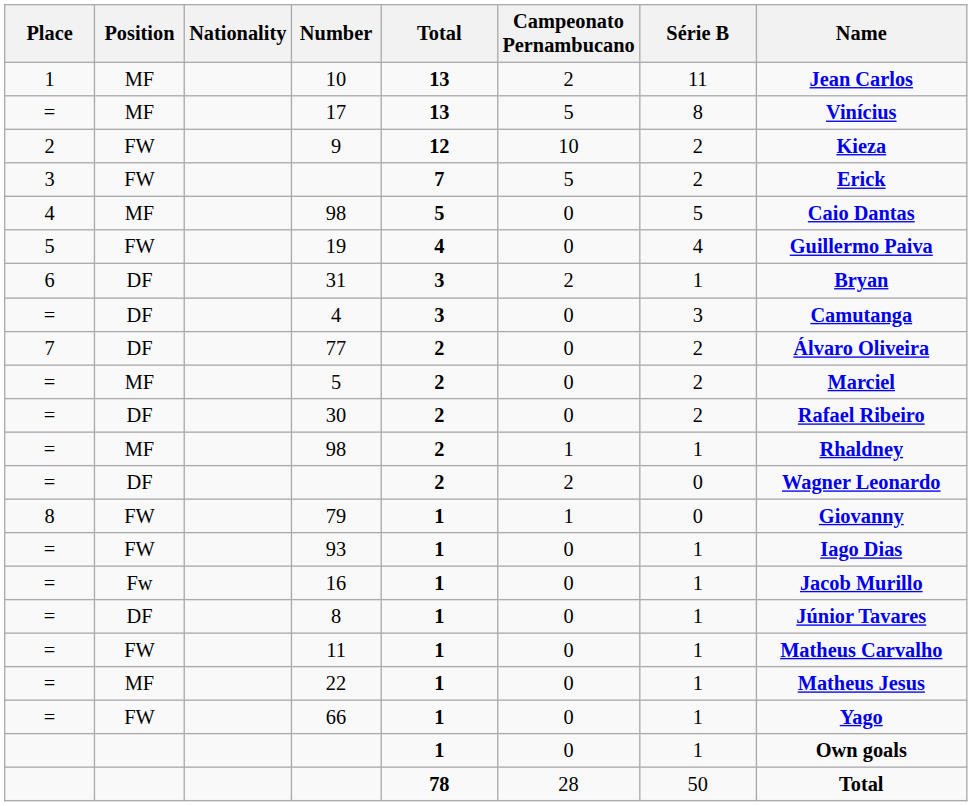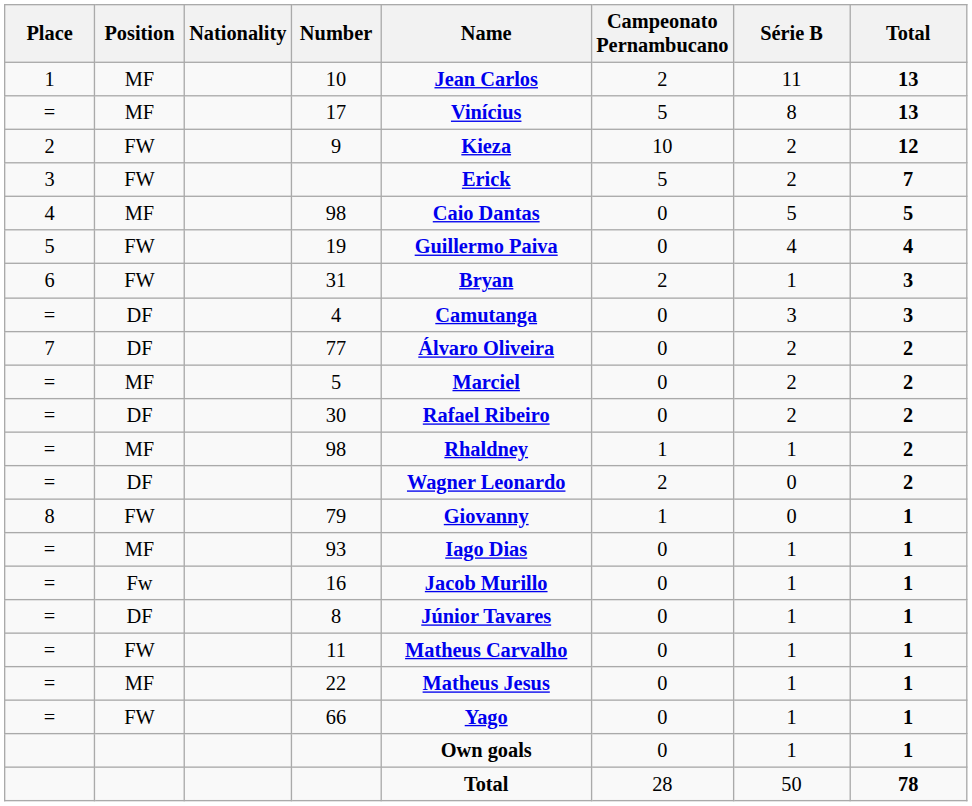 <table class="wikitable" style="font-size: 95%; text-align: center;">
 <tr>
 <th width=60>Place</th>
 <th width=60>Position</th>
 <th width=60>Nationality</th>
 <th width=60>Number</th>
-<th width=80>Total</th>
+<th width=150>Name</th>
 <th width=80>Campeonato Pernambucano</th>
 <th width=80>Série B</th>
-<th width=150>Name</th>
+<th width=80>Total</th>
 </tr>
 <tr>
 <td>1</td>
 <td>MF</td>
 <td></td>
 <td>10</td>
-<td><strong>13</strong></td>
+<td><strong><a href='#'>Jean Carlos</a></strong></td>
 <td>2</td>
 <td>11</td>
-<td><strong><a href='#'>Jean Carlos</a></strong></td>
+<td><strong>13</strong></td>
 </tr>
 <tr>
 <td>=</td>
 <td>MF</td>
 <td></td>
 <td>17</td>
-<td><strong>13</strong></td>
+<td><strong><a href='#'>Vinícius</a></strong></td>
 <td>5</td>
 <td>8</td>
-<td><strong><a href='#'>Vinícius</a></strong></td>
+<td><strong>13</strong></td>
 </tr>
 <tr>
 <td>2</td>
 <td>FW</td>
 <td></td>
 <td>9</td>
-<td><strong>12</strong></td>
+<td><strong><a href='#'>Kieza</a></strong></td>
 <td>10</td>
 <td>2</td>
-<td><strong><a href='#'>Kieza</a></strong></td>
+<td><strong>12</strong></td>
 </tr>
 <tr>
 <td>3</td>
 <td>FW</td>
 <td></td>
 <td></td>
-<td><strong>7</strong></td>
+<td><strong><a href='#'>Erick</a></strong></td>
 <td>5</td>
 <td>2</td>
-<td><strong><a href='#'>Erick</a></strong></td>
+<td><strong>7</strong></td>
 </tr>
 <tr>
 <td>4</td>
 <td>MF</td>
 <td></td>
 <td>98</td>
-<td><strong>5</strong></td>
+<td><strong><a href='#'>Caio Dantas</a></strong></td>
 <td>0</td>
 <td>5</td>
-<td><strong><a href='#'>Caio Dantas</a></strong></td>
+<td><strong>5</strong></td>
 </tr>
 <tr>
 <td>5</td>
 <td>FW</td>
 <td></td>
 <td>19</td>
-<td><strong>4</strong></td>
+<td><strong><a href='#'>Guillermo Paiva</a></strong></td>
 <td>0</td>
 <td>4</td>
-<td><strong><a href='#'>Guillermo Paiva</a></strong></td>
+<td><strong>4</strong></td>
 </tr>
 <tr>
 <td>6</td>
-<td>DF</td>
+<td>FW</td>
 <td></td>
 <td>31</td>
-<td><strong>3</strong></td>
+<td><strong><a href='#'>Bryan</a></strong></td>
 <td>2</td>
 <td>1</td>
-<td><strong><a href='#'>Bryan</a></strong></td>
+<td><strong>3</strong></td>
 </tr>
 <tr>
 <td>=</td>
 <td>DF</td>
 <td></td>
 <td>4</td>
-<td><strong>3</strong></td>
+<td><strong><a href='#'>Camutanga</a></strong></td>
 <td>0</td>
 <td>3</td>
-<td><strong><a href='#'>Camutanga</a></strong></td>
+<td><strong>3</strong></td>
 </tr>
 <tr>
 <td>7</td>
 <td>DF</td>
 <td></td>
 <td>77</td>
-<td><strong>2</strong></td>
+<td><strong><a href='#'>Álvaro Oliveira</a></strong></td>
 <td>0</td>
 <td>2</td>
-<td><strong><a href='#'>Álvaro Oliveira</a></strong></td>
+<td><strong>2</strong></td>
 </tr>
 <tr>
 <td>=</td>
 <td>MF</td>
 <td></td>
 <td>5</td>
-<td><strong>2</strong></td>
+<td><strong><a href='#'>Marciel</a></strong></td>
 <td>0</td>
 <td>2</td>
-<td><strong><a href='#'>Marciel</a></strong></td>
+<td><strong>2</strong></td>
 </tr>
 <tr>
 <td>=</td>
 <td>DF</td>
 <td></td>
 <td>30</td>
-<td><strong>2</strong></td>
+<td><strong><a href='#'>Rafael Ribeiro</a></strong></td>
 <td>0</td>
 <td>2</td>
-<td><strong><a href='#'>Rafael Ribeiro</a></strong></td>
+<td><strong>2</strong></td>
 </tr>
 <tr>
 <td>=</td>
 <td>MF</td>
 <td></td>
 <td>98</td>
-<td><strong>2</strong></td>
+<td><strong><a href='#'>Rhaldney</a></strong></td>
 <td>1</td>
 <td>1</td>
-<td><strong><a href='#'>Rhaldney</a></strong></td>
+<td><strong>2</strong></td>
 </tr>
 <tr>
 <td>=</td>
 <td>DF</td>
 <td></td>
 <td></td>
-<td><strong>2</strong></td>
+<td><strong><a href='#'>Wagner Leonardo</a></strong></td>
 <td>2</td>
 <td>0</td>
-<td><strong><a href='#'>Wagner Leonardo</a></strong></td>
+<td><strong>2</strong></td>
 </tr>
 <tr>
 <td>8</td>
 <td>FW</td>
 <td></td>
 <td>79</td>
-<td><strong>1</strong></td>
+<td><strong><a href='#'>Giovanny</a></strong></td>
 <td>1</td>
 <td>0</td>
-<td><strong><a href='#'>Giovanny</a></strong></td>
+<td><strong>1</strong></td>
 </tr>
 <tr>
 <td>=</td>
-<td>FW</td>
+<td>MF</td>
 <td></td>
 <td>93</td>
-<td><strong>1</strong></td>
+<td><strong><a href='#'>Iago Dias</a></strong></td>
 <td>0</td>
 <td>1</td>
-<td><strong><a href='#'>Iago Dias</a></strong></td>
+<td><strong>1</strong></td>
 </tr>
 <tr>
 <td>=</td>
 <td>Fw</td>
 <td></td>
 <td>16</td>
-<td><strong>1</strong></td>
+<td><strong><a href='#'>Jacob Murillo</a></strong></td>
 <td>0</td>
 <td>1</td>
-<td><strong><a href='#'>Jacob Murillo</a></strong></td>
+<td><strong>1</strong></td>
 </tr>
 <tr>
 <td>=</td>
 <td>DF</td>
 <td></td>
 <td>8</td>
-<td><strong>1</strong></td>
+<td><strong><a href='#'>Júnior Tavares</a></strong></td>
 <td>0</td>
 <td>1</td>
-<td><strong><a href='#'>Júnior Tavares</a></strong></td>
+<td><strong>1</strong></td>
 </tr>
 <tr>
 <td>=</td>
 <td>FW</td>
 <td></td>
 <td>11</td>
-<td><strong>1</strong></td>
+<td><strong><a href='#'>Matheus Carvalho</a></strong></td>
 <td>0</td>
 <td>1</td>
-<td><strong><a href='#'>Matheus Carvalho</a></strong></td>
+<td><strong>1</strong></td>
 </tr>
 <tr>
 <td>=</td>
 <td>MF</td>
 <td></td>
 <td>22</td>
-<td><strong>1</strong></td>
+<td><strong><a href='#'>Matheus Jesus</a></strong></td>
 <td>0</td>
 <td>1</td>
-<td><strong><a href='#'>Matheus Jesus</a></strong></td>
+<td><strong>1</strong></td>
 </tr>
 <tr>
 <td>=</td>
 <td>FW</td>
 <td></td>
 <td>66</td>
-<td><strong>1</strong></td>
+<td><strong><a href='#'>Yago</a></strong></td>
 <td>0</td>
 <td>1</td>
-<td><strong><a href='#'>Yago</a></strong></td>
+<td><strong>1</strong></td>
 </tr>
 <tr>
 <td></td>
 <td></td>
 <td></td>
 <td></td>
-<td><strong>1</strong></td>
+<td><strong>Own goals</strong></td>
 <td>0</td>
 <td>1</td>
-<td><strong>Own goals</strong></td>
+<td><strong>1</strong></td>
 </tr>
 <tr>
 <td></td>
 <td></td>
 <td></td>
 <td></td>
-<td><strong>78</strong></td>
+<td><strong>Total</strong></td>
 <td>28</td>
 <td>50</td>
-<td><strong>Total</strong></td>
+<td><strong>78</strong></td>
 </tr>
 </table>
